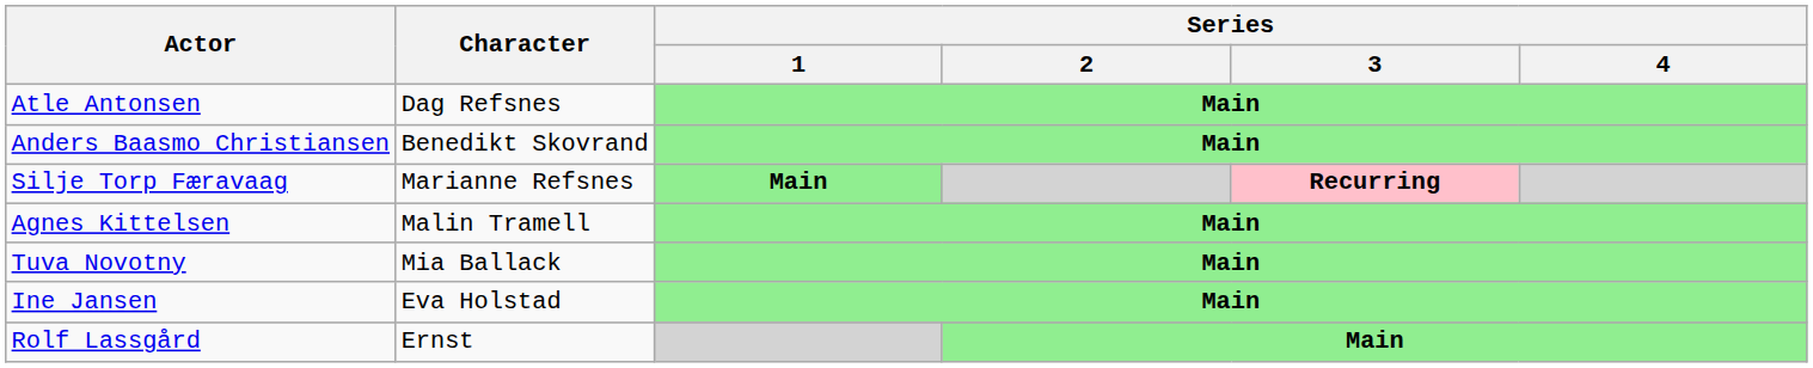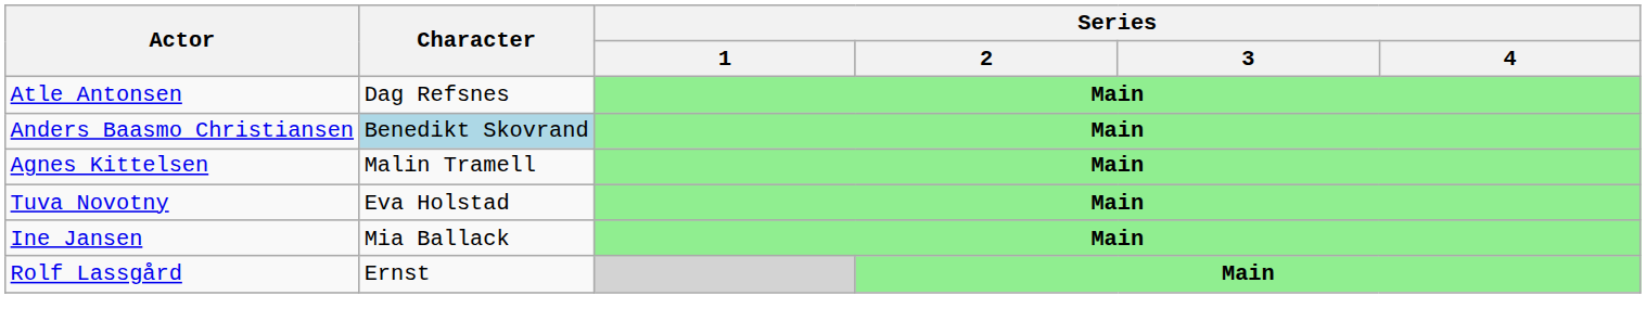 <table class="wikitable">
 <tr>
 <th rowspan="2">Actor</th>
 <th rowspan="2">Character</th>
 <th colspan="4">Series</th>
 </tr>
 <tr>
 <th style="width:16%;">1</th>
 <th style="width:16%;">2</th>
 <th style="width:16%;">3</th>
 <th style="width:16%;">4</th>
 </tr>
 <tr>
 <td><a href='#'>Atle Antonsen</a></td>
 <td>Dag Refsnes</td>
 <td colspan="4" style="background:lightgreen; text-align:center;"><strong>Main</strong></td>
 </tr>
 <tr>
 <td><a href='#'>Anders Baasmo Christiansen</a></td>
-<td>Benedikt Skovrand</td>
+<td style="background: lightblue;">Benedikt Skovrand</td>
 <td colspan="4" style="background:lightgreen; text-align:center;"><strong>Main</strong></td>
-</tr>
-<tr>
-<td><a href='#'>Silje Torp Færavaag</a></td>
-<td>Marianne Refsnes</td>
-<td colspan="1" style="background:lightgreen; text-align:center;"><strong>Main</strong></td>
-<td colspan="1" style="background:lightgray"></td>
-<td colspan="1" style="background:pink; text-align:center;"><strong>Recurring</strong></td>
-<td colspan="1" style="background:lightgray"></td>
 </tr>
 <tr>
 <td><a href='#'>Agnes Kittelsen</a></td>
 <td>Malin Tramell</td>
 <td colspan="4" style="background:lightgreen; text-align:center;"><strong>Main</strong></td>
 </tr>
 <tr>
 <td><a href='#'>Tuva Novotny</a></td>
-<td>Mia Ballack</td>
+<td>Eva Holstad</td>
 <td colspan="4" style="background:lightgreen; text-align:center;"><strong>Main</strong></td>
 </tr>
 <tr>
 <td><a href='#'>Ine Jansen</a></td>
-<td>Eva Holstad</td>
+<td>Mia Ballack</td>
 <td colspan="4" style="background:lightgreen; text-align:center;"><strong>Main</strong></td>
 </tr>
 <tr>
 <td><a href='#'>Rolf Lassgård</a></td>
 <td>Ernst</td>
 <td colspan="1" style="background:lightgray"></td>
 <td colspan="3" style="background:lightgreen; text-align:center;"><strong>Main</strong></td>
 </tr>
 </table>
